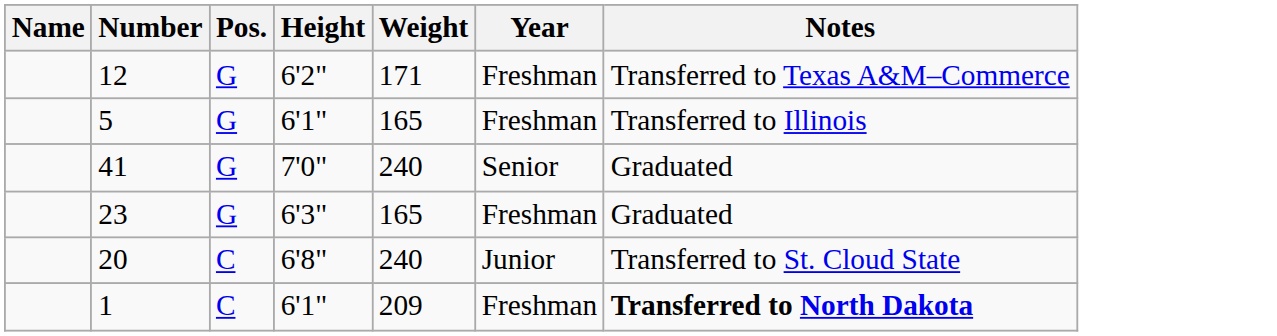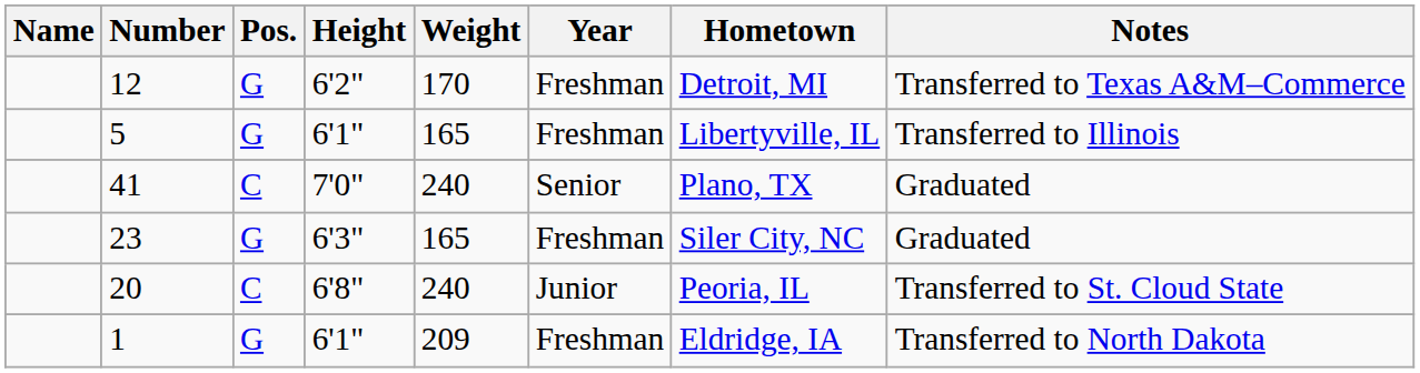 <table class="wikitable sortable" border="1">
 <tr>
 <th>Name</th>
 <th>Number</th>
 <th>Pos.</th>
 <th>Height</th>
 <th>Weight</th>
 <th>Year</th>
+<th>Hometown</th>
 <th class="unsortable">Notes</th>
 </tr>
 <tr>
 <td></td>
 <td>12</td>
 <td><a href='#'>G</a></td>
 <td>6'2"</td>
-<td>171</td>
+<td>170</td>
 <td>Freshman</td>
+<td><a href='#'>Detroit, MI</a></td>
 <td>Transferred to <a href='#'>Texas A&M–Commerce</a></td>
 </tr>
 <tr>
 <td></td>
 <td>5</td>
 <td><a href='#'>G</a></td>
 <td>6'1"</td>
 <td>165</td>
 <td>Freshman</td>
+<td><a href='#'>Libertyville, IL</a></td>
 <td>Transferred to <a href='#'>Illinois</a></td>
 </tr>
 <tr>
 <td></td>
 <td>41</td>
-<td><a href='#'>G</a></td>
+<td><a href='#'>C</a></td>
 <td>7'0"</td>
 <td>240</td>
 <td>Senior</td>
+<td><a href='#'>Plano, TX</a></td>
 <td>Graduated</td>
 </tr>
 <tr>
 <td></td>
 <td>23</td>
 <td><a href='#'>G</a></td>
 <td>6'3"</td>
 <td>165</td>
 <td>Freshman</td>
+<td><a href='#'>Siler City, NC</a></td>
 <td>Graduated</td>
 </tr>
 <tr>
 <td></td>
 <td>20</td>
 <td><a href='#'>C</a></td>
 <td>6'8"</td>
 <td>240</td>
 <td>Junior</td>
+<td><a href='#'>Peoria, IL</a></td>
 <td>Transferred to <a href='#'>St. Cloud State</a></td>
 </tr>
 <tr>
 <td></td>
 <td>1</td>
-<td><a href='#'>C</a></td>
+<td><a href='#'>G</a></td>
 <td>6'1"</td>
 <td>209</td>
 <td>Freshman</td>
-<td><strong>Transferred to <a href='#'>North Dakota</a></strong></td>
+<td><a href='#'>Eldridge, IA</a></td>
+<td>Transferred to <a href='#'>North Dakota</a></td>
 </tr>
 </table>
